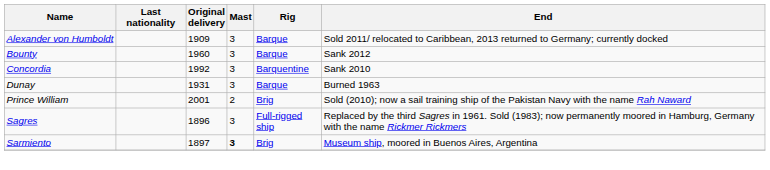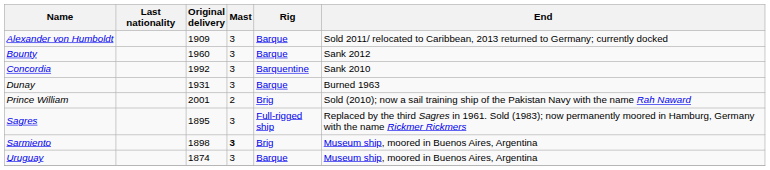 <table border="1" class="sortable wikitable">
 <tr>
 <th>Name</th>
 <th>Last nationality</th>
 <th>Original <br> delivery</th>
 <th>Mast</th>
 <th>Rig</th>
 <th>End</th>
 </tr>
 <tr>
 <td><em><a href='#'>Alexander von Humboldt</a></em></td>
 <td></td>
 <td>1909</td>
 <td>3</td>
 <td><a href='#'>Barque</a></td>
 <td>Sold 2011/ relocated to Caribbean, 2013 returned to Germany; currently docked</td>
 </tr>
 <tr>
 <td><em><a href='#'>Bounty</a></em></td>
 <td></td>
 <td>1960</td>
 <td>3</td>
 <td><a href='#'>Barque</a></td>
 <td>Sank 2012</td>
 </tr>
 <tr>
 <td><em><a href='#'>Concordia</a></em></td>
 <td></td>
 <td>1992</td>
 <td>3</td>
 <td><a href='#'>Barquentine</a></td>
 <td>Sank 2010</td>
 </tr>
 <tr>
 <td><em>Dunay</em></td>
 <td></td>
 <td>1931</td>
 <td>3</td>
 <td><a href='#'>Barque</a></td>
 <td>Burned 1963</td>
 </tr>
 <tr>
 <td><em>Prince William</em></td>
 <td></td>
 <td>2001</td>
 <td>2</td>
 <td><a href='#'>Brig</a></td>
 <td>Sold (2010); now a sail training ship of the Pakistan Navy with the name <em><a href='#'>Rah Naward</a></em></td>
 </tr>
 <tr>
 <td><em><a href='#'>Sagres</a></em></td>
 <td></td>
-<td>1896</td>
+<td>1895</td>
 <td>3</td>
 <td><a href='#'>Full-rigged ship</a></td>
 <td>Replaced by the third <em>Sagres</em> in 1961. Sold (1983); now permanently moored in Hamburg, Germany with the name <em><a href='#'>Rickmer Rickmers</a></em></td>
 </tr>
 <tr>
 <td><em><a href='#'>Sarmiento</a></em></td>
 <td></td>
-<td>1897</td>
+<td>1898</td>
 <td><strong>3</strong></td>
 <td><a href='#'>Brig</a></td>
 <td><a href='#'>Museum ship</a>, moored in Buenos Aires, Argentina</td>
 </tr>
 <tr>
+<td><em><a href='#'>Uruguay</a></em></td>
+<td></td>
+<td>1874</td>
+<td>3</td>
+<td><a href='#'>Barque</a></td>
+<td><a href='#'>Museum ship</a>, moored in Buenos Aires, Argentina</td>
+</tr>
+<tr>
 </tr>
 </table>
